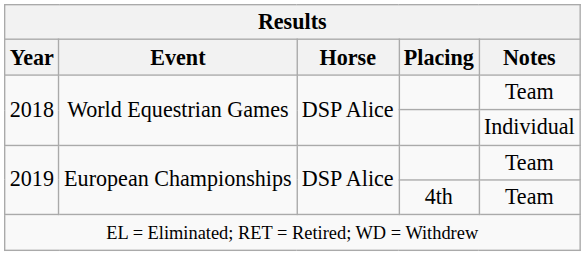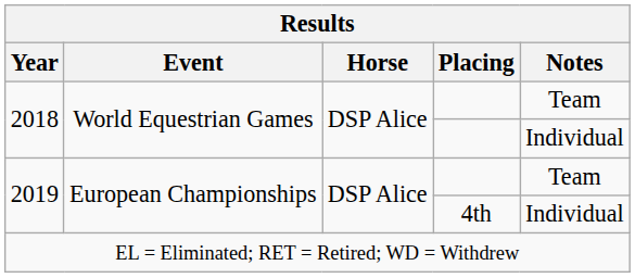 <table class="wikitable" style="text-align:center">
 <tr>
 <th colspan="11" align="center"><strong>Results</strong></th>
 </tr>
 <tr>
 <th>Year</th>
 <th>Event</th>
 <th>Horse</th>
 <th>Placing</th>
 <th>Notes</th>
 </tr>
 <tr>
 <td rowspan="2">2018</td>
 <td rowspan="2">World Equestrian Games</td>
 <td rowspan="2">DSP Alice</td>
 <td></td>
 <td>Team</td>
 </tr>
 <tr>
 <td></td>
 <td>Individual</td>
 </tr>
 <tr>
 <td rowspan="2">2019</td>
 <td rowspan="2">European Championships</td>
 <td rowspan="2">DSP Alice</td>
 <td></td>
 <td>Team</td>
 </tr>
 <tr>
 <td>4th</td>
-<td>Team</td>
+<td>Individual</td>
 </tr>
 <tr>
 <td colspan="11" align="center"><small> EL = Eliminated; RET = Retired; WD = Withdrew </small></td>
 </tr>
 </table>
